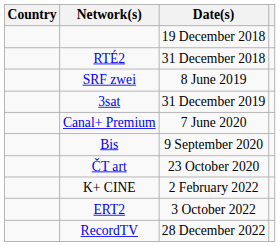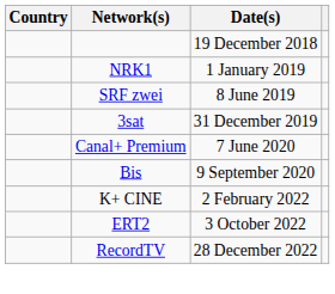 <table class="wikitable sortable plainrowheaders" style="text-align: center;">
 <tr>
 <th scope="col">Country</th>
 <th scope="col">Network(s)</th>
 <th scope="col">Date(s)</th>
 <th scope="col" class="unsortable"></th>
 </tr>
 <tr>
 <td></td>
 <td></td>
 <td>19 December 2018</td>
 <td></td>
 </tr>
 <tr>
 <td></td>
-<td><a href='#'>RTÉ2</a></td>
-<td>31 December 2018</td>
+<td><a href='#'>NRK1</a></td>
+<td>1 January 2019</td>
 <td></td>
 </tr>
 <tr>
 <td></td>
 <td><a href='#'>SRF zwei</a></td>
 <td>8 June 2019</td>
 <td></td>
 </tr>
 <tr>
 <td></td>
 <td><a href='#'>3sat</a></td>
 <td>31 December 2019</td>
 <td></td>
 </tr>
 <tr>
 <td></td>
 <td><a href='#'>Canal+ Premium</a></td>
 <td>7 June 2020</td>
 <td></td>
 </tr>
 <tr>
 <td></td>
 <td><a href='#'>Bis</a></td>
 <td>9 September 2020</td>
 <td></td>
 </tr>
 <tr>
 <td></td>
-<td><a href='#'>ČT art</a></td>
-<td>23 October 2020</td>
-<td></td>
-</tr>
-<tr>
-<td></td>
 <td>K+ CINE</td>
 <td>2 February 2022</td>
 <td></td>
 </tr>
 <tr>
 <td></td>
 <td><a href='#'>ERT2</a></td>
 <td>3 October 2022</td>
 <td></td>
 </tr>
 <tr>
 <td></td>
 <td><a href='#'>RecordTV</a></td>
 <td>28 December 2022</td>
 <td></td>
 </tr>
 </table>
